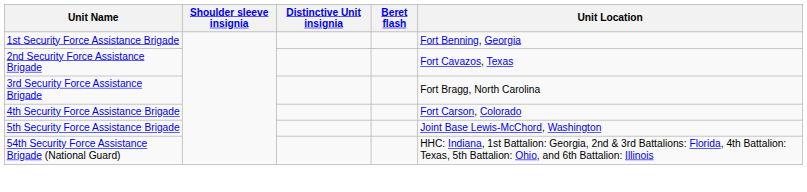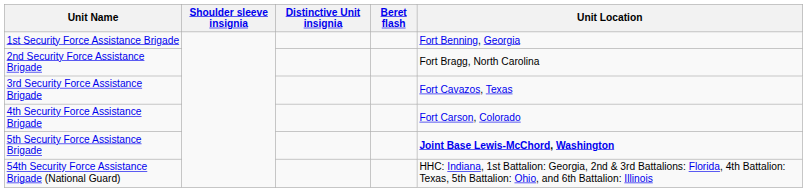 <table class="wikitable">
 <tr>
 <th>Unit Name</th>
 <th><a href='#'>Shoulder sleeve insignia</a></th>
 <th><a href='#'>Distinctive Unit insignia</a></th>
 <th><a href='#'>Beret flash</a></th>
 <th>Unit Location</th>
 </tr>
 <tr>
 <td><a href='#'>1st Security Force Assistance Brigade</a></td>
 <td rowspan="6"></td>
 <td></td>
 <td></td>
 <td><a href='#'>Fort Benning</a>, <a href='#'>Georgia</a></td>
 </tr>
 <tr>
 <td><a href='#'>2nd Security Force Assistance Brigade</a></td>
 <td></td>
 <td></td>
-<td><a href='#'>Fort Cavazos</a>, <a href='#'>Texas</a></td>
+<td>Fort Bragg, North Carolina</td>
 </tr>
 <tr>
 <td><a href='#'>3rd Security Force Assistance Brigade</a></td>
 <td></td>
 <td></td>
-<td>Fort Bragg, North Carolina</td>
+<td><a href='#'>Fort Cavazos</a>, <a href='#'>Texas</a></td>
 </tr>
 <tr>
 <td><a href='#'>4th Security Force Assistance Brigade</a></td>
 <td></td>
 <td></td>
 <td><a href='#'>Fort Carson</a>, <a href='#'>Colorado</a></td>
 </tr>
 <tr>
 <td><a href='#'>5th Security Force Assistance Brigade</a></td>
 <td></td>
 <td></td>
-<td><a href='#'>Joint Base Lewis-McChord</a>, <a href='#'>Washington</a></td>
+<td><strong><a href='#'>Joint Base Lewis-McChord</a>, <a href='#'>Washington</a></strong></td>
 </tr>
 <tr>
 <td><a href='#'>54th Security Force Assistance Brigade</a> (National Guard)</td>
 <td></td>
 <td></td>
 <td>HHC: <a href='#'>Indiana</a>, 1st Battalion: Georgia, 2nd & 3rd Battalions: <a href='#'>Florida</a>, 4th Battalion: Texas, 5th Battalion: <a href='#'>Ohio</a>, and 6th Battalion: <a href='#'>Illinois</a></td>
 </tr>
 </table>
